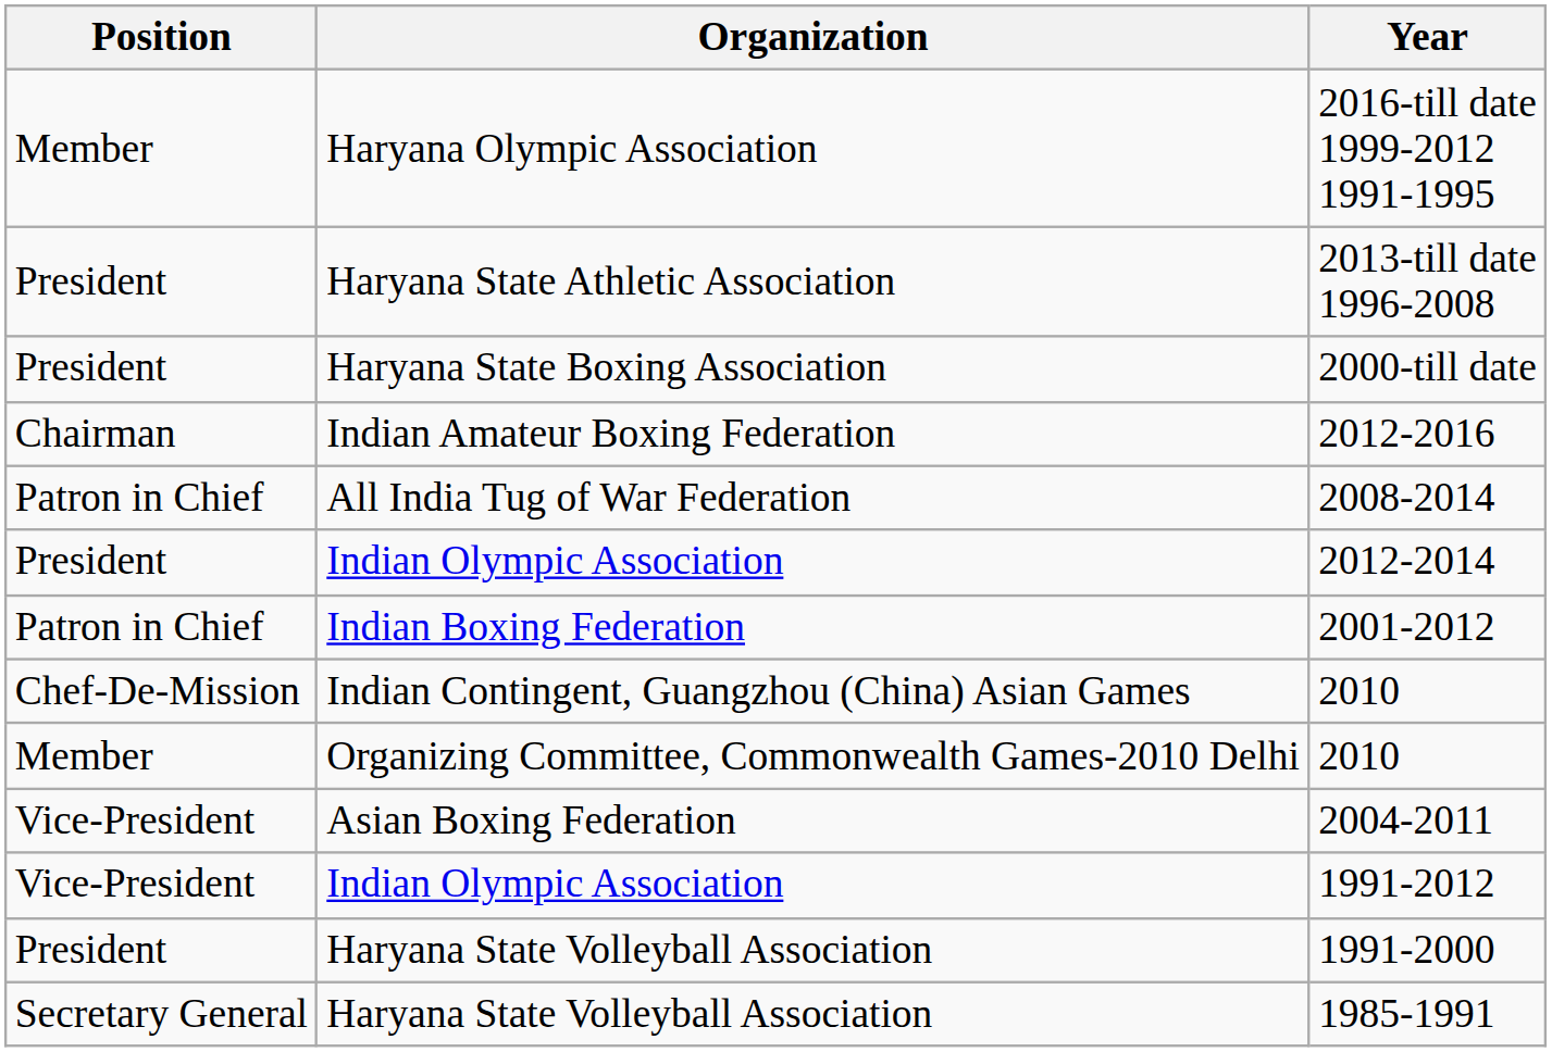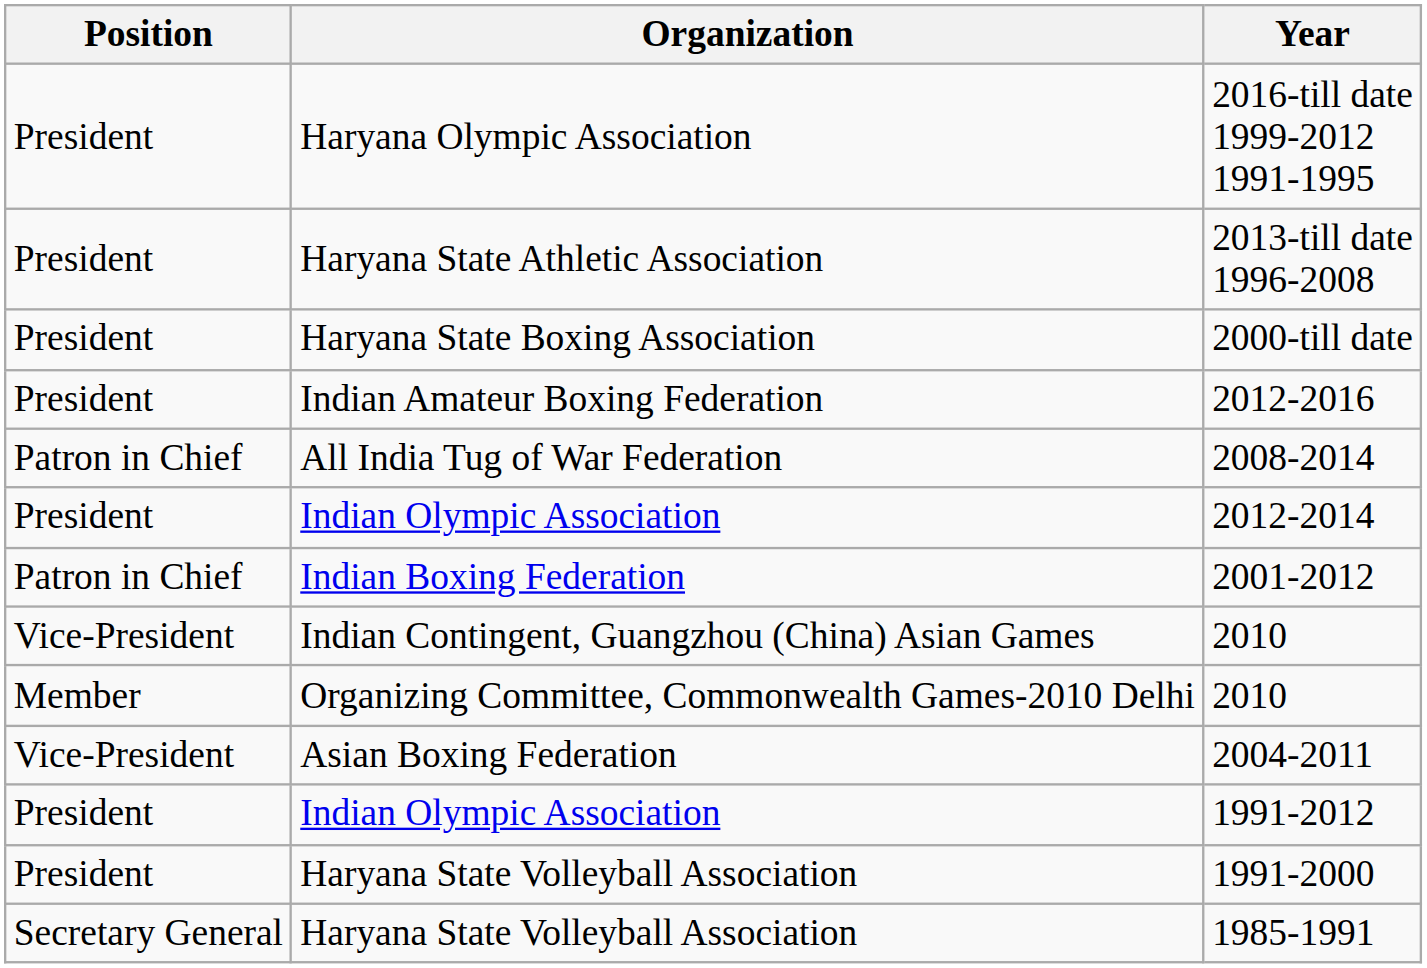 <table class="wikitable">
 <tr>
 <th>Position</th>
 <th>Organization</th>
 <th>Year</th>
 </tr>
 <tr>
-<td>Member</td>
+<td>President</td>
 <td>Haryana Olympic Association</td>
 <td>2016-till date<br>1999-2012<br>1991-1995</td>
 </tr>
 <tr>
 <td>President</td>
 <td>Haryana State Athletic Association</td>
 <td>2013-till date<br>1996-2008</td>
 </tr>
 <tr>
 <td>President</td>
 <td>Haryana State Boxing Association</td>
 <td>2000-till date</td>
 </tr>
 <tr>
-<td>Chairman</td>
+<td>President</td>
 <td>Indian Amateur Boxing Federation</td>
 <td>2012-2016</td>
 </tr>
 <tr>
 <td>Patron in Chief</td>
 <td>All India Tug of War Federation</td>
 <td>2008-2014</td>
 </tr>
 <tr>
 <td>President</td>
 <td><a href='#'>Indian Olympic Association</a></td>
 <td>2012-2014</td>
 </tr>
 <tr>
 <td>Patron in Chief</td>
 <td><a href='#'>Indian Boxing Federation</a></td>
 <td>2001-2012</td>
 </tr>
 <tr>
-<td>Chef-De-Mission</td>
+<td>Vice-President</td>
 <td>Indian Contingent, Guangzhou (China) Asian Games</td>
 <td>2010</td>
 </tr>
 <tr>
 <td>Member</td>
 <td>Organizing Committee, Commonwealth Games-2010 Delhi</td>
 <td>2010</td>
 </tr>
 <tr>
 <td>Vice-President</td>
 <td>Asian Boxing Federation</td>
 <td>2004-2011</td>
 </tr>
 <tr>
-<td>Vice-President</td>
+<td>President</td>
 <td><a href='#'>Indian Olympic Association</a></td>
 <td>1991-2012</td>
 </tr>
 <tr>
 <td>President</td>
 <td>Haryana State Volleyball Association</td>
 <td>1991-2000</td>
 </tr>
 <tr>
 <td>Secretary General</td>
 <td>Haryana State Volleyball Association</td>
 <td>1985-1991</td>
 </tr>
 </table>
